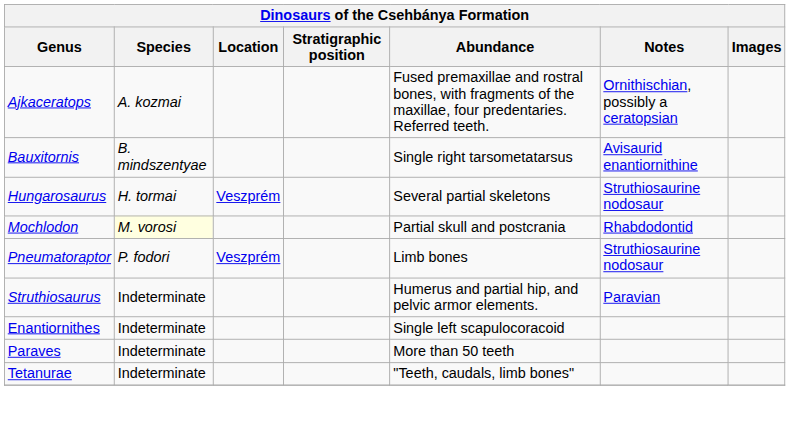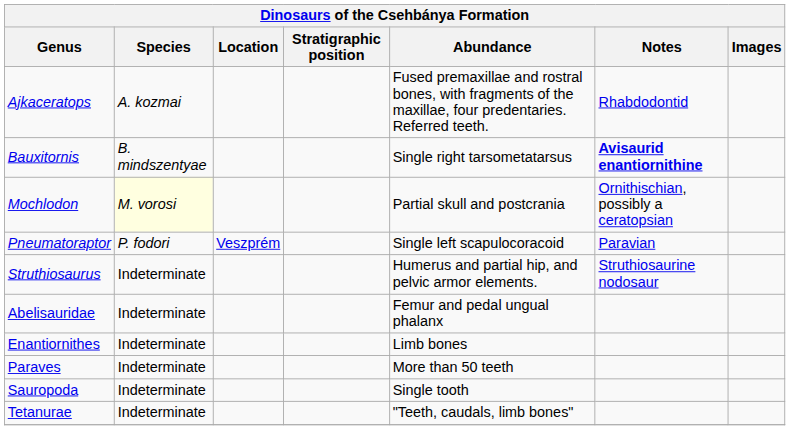 <table class="wikitable" align="center">
 <tr>
 <th colspan="7" align="center"><strong><a href='#'>Dinosaurs</a> of the Csehbánya Formation</strong></th>
 </tr>
 <tr>
 <th>Genus</th>
 <th>Species</th>
 <th>Location</th>
 <th>Stratigraphic position</th>
 <th>Abundance</th>
 <th>Notes</th>
 <th>Images</th>
 </tr>
 <tr>
 <td><em><a href='#'>Ajkaceratops</a></em></td>
 <td><em>A. kozmai</em></td>
 <td></td>
 <td></td>
 <td>Fused premaxillae and rostral bones, with fragments of the maxillae, four predentaries. Referred teeth.</td>
-<td><a href='#'>Ornithischian</a>, possibly a <a href='#'>ceratopsian</a></td>
+<td><a href='#'>Rhabdodontid</a></td>
 <td></td>
 </tr>
 <tr>
 <td><em><a href='#'>Bauxitornis</a></em></td>
 <td><em>B. mindszentyae</em></td>
 <td></td>
 <td></td>
 <td>Single right tarsometatarsus</td>
-<td><a href='#'>Avisaurid</a> <a href='#'>enantiornithine</a></td>
-<td></td>
-</tr>
-<tr>
-<td><em><a href='#'>Hungarosaurus</a></em></td>
-<td><em>H. tormai</em></td>
-<td><a href='#'>Veszprém</a></td>
-<td></td>
-<td>Several partial skeletons</td>
-<td><a href='#'>Struthiosaurine</a> <a href='#'>nodosaur</a></td>
+<td><strong><a href='#'>Avisaurid</a> <a href='#'>enantiornithine</a></strong></td>
 <td></td>
 </tr>
 <tr>
 <td><em><a href='#'>Mochlodon</a></em></td>
 <td style="background: lightyellow;"><em>M. vorosi</em></td>
 <td></td>
 <td></td>
 <td>Partial skull and postcrania</td>
-<td><a href='#'>Rhabdodontid</a></td>
+<td><a href='#'>Ornithischian</a>, possibly a <a href='#'>ceratopsian</a></td>
 <td></td>
 </tr>
 <tr>
 <td><em><a href='#'>Pneumatoraptor</a></em></td>
 <td><em>P. fodori</em></td>
 <td><a href='#'>Veszprém</a></td>
 <td></td>
-<td>Limb bones</td>
-<td><a href='#'>Struthiosaurine</a> <a href='#'>nodosaur</a></td>
+<td>Single left scapulocoracoid</td>
+<td><a href='#'>Paravian</a></td>
 <td></td>
 </tr>
 <tr>
 <td><em><a href='#'>Struthiosaurus</a></em></td>
 <td>Indeterminate</td>
 <td></td>
 <td></td>
 <td>Humerus and partial hip, and pelvic armor elements.</td>
-<td><a href='#'>Paravian</a></td>
+<td><a href='#'>Struthiosaurine</a> <a href='#'>nodosaur</a></td>
+<td></td>
+</tr>
+<tr>
+<td><a href='#'>Abelisauridae</a></td>
+<td>Indeterminate</td>
+<td></td>
+<td></td>
+<td>Femur and pedal ungual phalanx</td>
+<td></td>
 <td></td>
 </tr>
 <tr>
 <td><a href='#'>Enantiornithes</a></td>
 <td>Indeterminate</td>
 <td></td>
 <td></td>
-<td>Single left scapulocoracoid</td>
+<td>Limb bones</td>
 <td></td>
 <td></td>
 </tr>
 <tr>
 <td><a href='#'>Paraves</a></td>
 <td>Indeterminate</td>
 <td></td>
 <td></td>
 <td>More than 50 teeth</td>
+<td></td>
+<td></td>
+</tr>
+<tr>
+<td><a href='#'>Sauropoda</a></td>
+<td>Indeterminate</td>
+<td></td>
+<td></td>
+<td>Single tooth</td>
 <td></td>
 <td></td>
 </tr>
 <tr>
 <td><a href='#'>Tetanurae</a></td>
 <td>Indeterminate</td>
 <td></td>
 <td></td>
 <td>"Teeth, caudals, limb bones"</td>
 <td></td>
 <td></td>
 </tr>
 <tr>
 </tr>
 </table>
